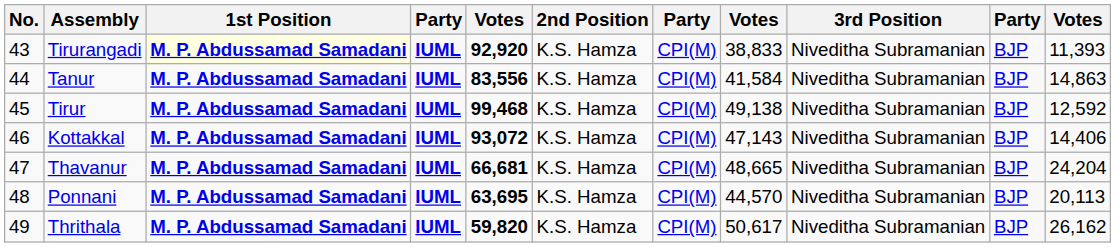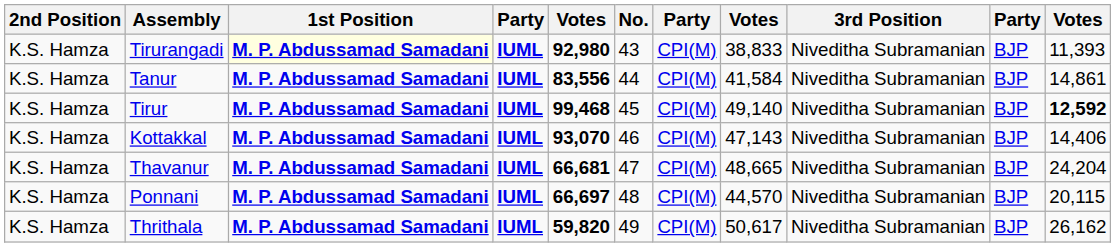 <table class="wikitable sortable" style="font-size:95%;">
 <tr>
-<th>No.</th>
+<th>2nd Position</th>
 <th>Assembly</th>
 <th>1st Position</th>
 <th>Party</th>
 <th>Votes</th>
-<th>2nd Position</th>
+<th>No.</th>
 <th>Party</th>
 <th>Votes</th>
 <th>3rd Position</th>
 <th>Party</th>
 <th>Votes</th>
 </tr>
 <tr>
-<td>43</td>
+<td>K.S. Hamza</td>
 <td><a href='#'>Tirurangadi</a></td>
 <td style="background: lightyellow;"><strong><a href='#'>M. P. Abdussamad Samadani</a></strong></td>
 <td><strong><a href='#'>IUML</a></strong></td>
-<td><strong>92,920</strong></td>
-<td>K.S. Hamza</td>
+<td><strong>92,980</strong></td>
+<td>43</td>
 <td><a href='#'>CPI(M)</a></td>
 <td>38,833</td>
 <td>Niveditha Subramanian</td>
 <td><a href='#'>BJP</a></td>
 <td>11,393</td>
 </tr>
 <tr>
-<td>44</td>
+<td>K.S. Hamza</td>
 <td><a href='#'>Tanur</a></td>
 <td><strong><a href='#'>M. P. Abdussamad Samadani</a></strong></td>
 <td><strong><a href='#'>IUML</a></strong></td>
 <td><strong>83,556</strong></td>
-<td>K.S. Hamza</td>
+<td>44</td>
 <td><a href='#'>CPI(M)</a></td>
 <td>41,584</td>
 <td>Niveditha Subramanian</td>
 <td><a href='#'>BJP</a></td>
-<td>14,863</td>
+<td>14,861</td>
 </tr>
 <tr>
-<td>45</td>
+<td>K.S. Hamza</td>
 <td><a href='#'>Tirur</a></td>
 <td><strong><a href='#'>M. P. Abdussamad Samadani</a></strong></td>
 <td><strong><a href='#'>IUML</a></strong></td>
 <td><strong>99,468</strong></td>
-<td>K.S. Hamza</td>
+<td>45</td>
 <td><a href='#'>CPI(M)</a></td>
-<td>49,138</td>
+<td>49,140</td>
 <td>Niveditha Subramanian</td>
 <td><a href='#'>BJP</a></td>
-<td>12,592</td>
+<td><strong>12,592</strong></td>
 </tr>
 <tr>
-<td>46</td>
+<td>K.S. Hamza</td>
 <td><a href='#'>Kottakkal</a></td>
 <td><strong><a href='#'>M. P. Abdussamad Samadani</a></strong></td>
 <td><strong><a href='#'>IUML</a></strong></td>
-<td><strong>93,072</strong></td>
-<td>K.S. Hamza</td>
+<td><strong>93,070</strong></td>
+<td>46</td>
 <td><a href='#'>CPI(M)</a></td>
 <td>47,143</td>
 <td>Niveditha Subramanian</td>
 <td><a href='#'>BJP</a></td>
 <td>14,406</td>
 </tr>
 <tr>
-<td>47</td>
+<td>K.S. Hamza</td>
 <td><a href='#'>Thavanur</a></td>
 <td><strong><a href='#'>M. P. Abdussamad Samadani</a></strong></td>
 <td><strong><a href='#'>IUML</a></strong></td>
 <td><strong>66,681</strong></td>
-<td>K.S. Hamza</td>
+<td>47</td>
 <td><a href='#'>CPI(M)</a></td>
 <td>48,665</td>
 <td>Niveditha Subramanian</td>
 <td><a href='#'>BJP</a></td>
 <td>24,204</td>
 </tr>
 <tr>
-<td>48</td>
+<td>K.S. Hamza</td>
 <td><a href='#'>Ponnani</a></td>
 <td><strong><a href='#'>M. P. Abdussamad Samadani</a></strong></td>
 <td><strong><a href='#'>IUML</a></strong></td>
-<td><strong>63,695</strong></td>
-<td>K.S. Hamza</td>
+<td><strong>66,697</strong></td>
+<td>48</td>
 <td><a href='#'>CPI(M)</a></td>
 <td>44,570</td>
 <td>Niveditha Subramanian</td>
 <td><a href='#'>BJP</a></td>
-<td>20,113</td>
+<td>20,115</td>
 </tr>
 <tr>
-<td>49</td>
+<td>K.S. Hamza</td>
 <td><a href='#'>Thrithala</a></td>
 <td><strong><a href='#'>M. P. Abdussamad Samadani</a></strong></td>
 <td><strong><a href='#'>IUML</a></strong></td>
 <td><strong>59,820</strong></td>
-<td>K.S. Hamza</td>
+<td>49</td>
 <td><a href='#'>CPI(M)</a></td>
 <td>50,617</td>
 <td>Niveditha Subramanian</td>
 <td><a href='#'>BJP</a></td>
 <td>26,162</td>
 </tr>
 </table>
